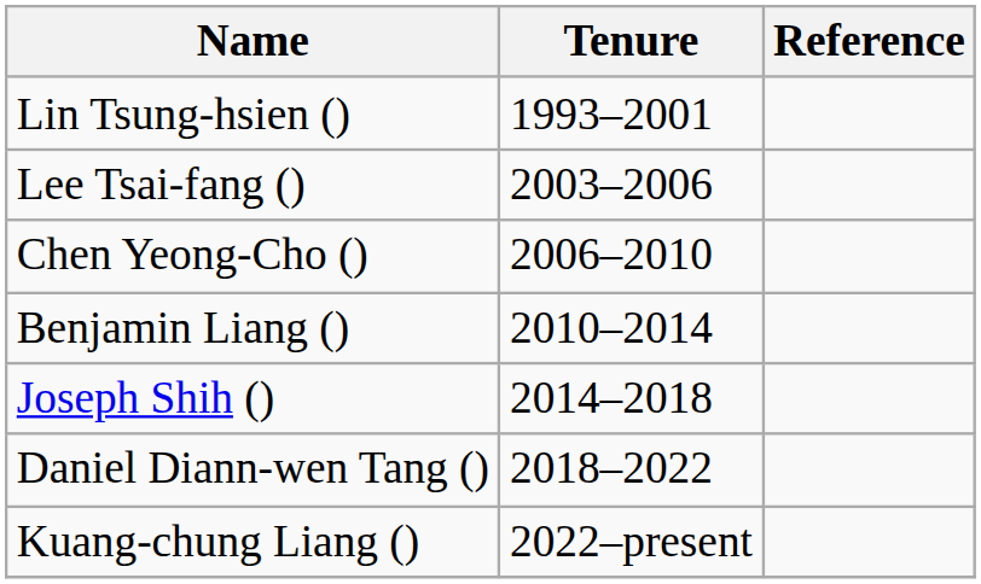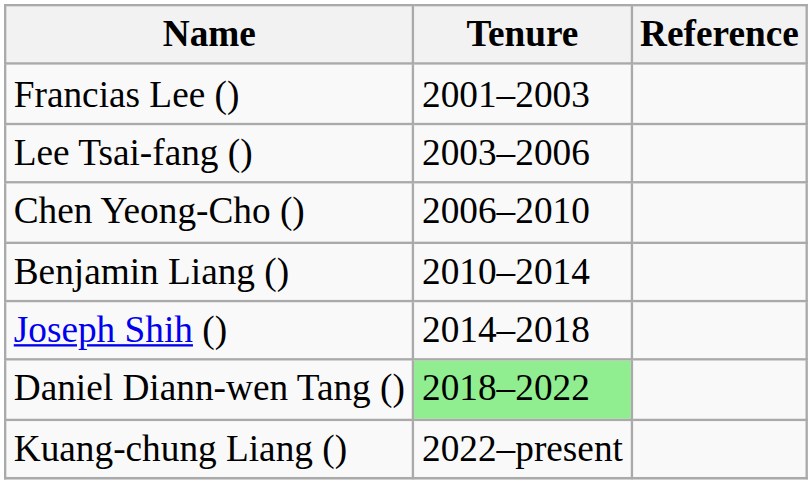 <table class="wikitable">
 <tr>
 <th>Name</th>
 <th>Tenure</th>
 <th>Reference</th>
 </tr>
 <tr>
-<td>Lin Tsung-hsien ()</td>
-<td>1993–2001</td>
+<td>Francias Lee ()</td>
+<td>2001–2003</td>
 <td></td>
 </tr>
 <tr>
 <td>Lee Tsai-fang ()</td>
 <td>2003–2006</td>
 <td></td>
 </tr>
 <tr>
 <td>Chen Yeong-Cho ()</td>
 <td>2006–2010</td>
 <td></td>
 </tr>
 <tr>
 <td>Benjamin Liang ()</td>
 <td>2010–2014</td>
 <td></td>
 </tr>
 <tr>
 <td><a href='#'>Joseph Shih</a> ()</td>
 <td>2014–2018</td>
 <td></td>
 </tr>
 <tr>
 <td>Daniel Diann-wen Tang ()</td>
-<td>2018–2022</td>
+<td style="background: lightgreen;">2018–2022</td>
 <td></td>
 </tr>
 <tr>
 <td>Kuang-chung Liang ()</td>
 <td>2022–present</td>
 <td></td>
 </tr>
 <tr>
 </tr>
 </table>
